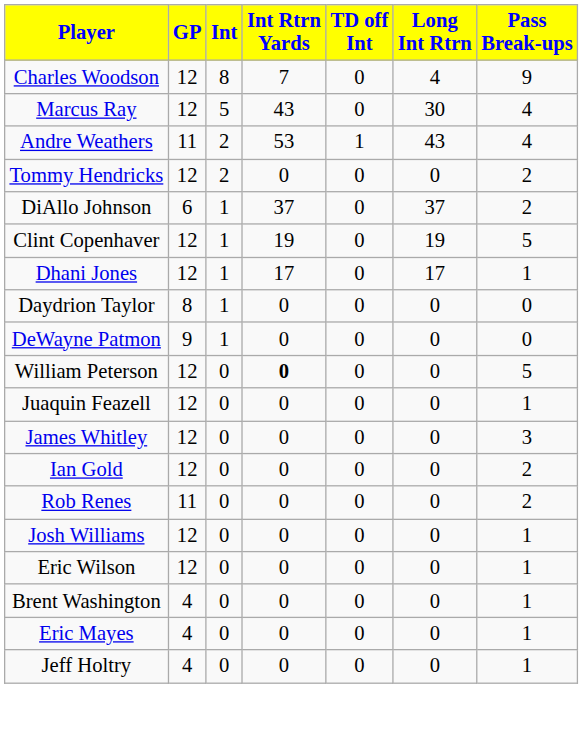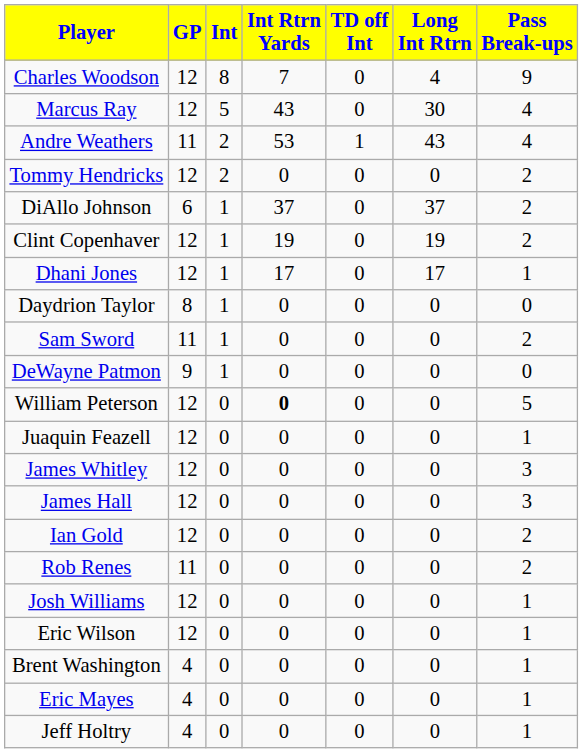 <table class="wikitable" style="text-align:center;">
 <tr>
 <th style="background:yellow; color:blue;">Player</th>
 <th style="background:yellow; color:blue;">GP</th>
 <th style="background:yellow; color:blue;">Int</th>
 <th style="background:yellow; color:blue;">Int Rtrn<br>Yards</th>
 <th style="background:yellow; color:blue;">TD off<br>Int</th>
 <th style="background:yellow; color:blue;">Long<br>Int Rtrn</th>
 <th style="background:yellow; color:blue;">Pass<br>Break-ups</th>
 </tr>
 <tr>
 <td><a href='#'>Charles Woodson</a></td>
 <td>12</td>
 <td>8</td>
 <td>7</td>
 <td>0</td>
 <td>4</td>
 <td>9</td>
 </tr>
 <tr>
 <td><a href='#'>Marcus Ray</a></td>
 <td>12</td>
 <td>5</td>
 <td>43</td>
 <td>0</td>
 <td>30</td>
 <td>4</td>
 </tr>
 <tr>
 <td><a href='#'>Andre Weathers</a></td>
 <td>11</td>
 <td>2</td>
 <td>53</td>
 <td>1</td>
 <td>43</td>
 <td>4</td>
 </tr>
 <tr>
 <td><a href='#'>Tommy Hendricks</a></td>
 <td>12</td>
 <td>2</td>
 <td>0</td>
 <td>0</td>
 <td>0</td>
 <td>2</td>
 </tr>
 <tr>
 <td>DiAllo Johnson</td>
 <td>6</td>
 <td>1</td>
 <td>37</td>
 <td>0</td>
 <td>37</td>
 <td>2</td>
 </tr>
 <tr>
 <td>Clint Copenhaver</td>
 <td>12</td>
 <td>1</td>
 <td>19</td>
 <td>0</td>
 <td>19</td>
-<td>5</td>
+<td>2</td>
 </tr>
 <tr>
 <td><a href='#'>Dhani Jones</a></td>
 <td>12</td>
 <td>1</td>
 <td>17</td>
 <td>0</td>
 <td>17</td>
 <td>1</td>
 </tr>
 <tr>
 <td>Daydrion Taylor</td>
 <td>8</td>
 <td>1</td>
 <td>0</td>
 <td>0</td>
 <td>0</td>
 <td>0</td>
+</tr>
+<tr>
+<td><a href='#'>Sam Sword</a></td>
+<td>11</td>
+<td>1</td>
+<td>0</td>
+<td>0</td>
+<td>0</td>
+<td>2</td>
 </tr>
 <tr>
 <td><a href='#'>DeWayne Patmon</a></td>
 <td>9</td>
 <td>1</td>
 <td>0</td>
 <td>0</td>
 <td>0</td>
 <td>0</td>
 </tr>
 <tr>
 <td>William Peterson</td>
 <td>12</td>
 <td>0</td>
 <td><strong>0</strong></td>
 <td>0</td>
 <td>0</td>
 <td>5</td>
 </tr>
 <tr>
 <td>Juaquin Feazell</td>
 <td>12</td>
 <td>0</td>
 <td>0</td>
 <td>0</td>
 <td>0</td>
 <td>1</td>
 </tr>
 <tr>
 <td><a href='#'>James Whitley</a></td>
+<td>12</td>
+<td>0</td>
+<td>0</td>
+<td>0</td>
+<td>0</td>
+<td>3</td>
+</tr>
+<tr>
+<td><a href='#'>James Hall</a></td>
 <td>12</td>
 <td>0</td>
 <td>0</td>
 <td>0</td>
 <td>0</td>
 <td>3</td>
 </tr>
 <tr>
 <td><a href='#'>Ian Gold</a></td>
 <td>12</td>
 <td>0</td>
 <td>0</td>
 <td>0</td>
 <td>0</td>
 <td>2</td>
 </tr>
 <tr>
 <td><a href='#'>Rob Renes</a></td>
 <td>11</td>
 <td>0</td>
 <td>0</td>
 <td>0</td>
 <td>0</td>
 <td>2</td>
 </tr>
 <tr>
 <td><a href='#'>Josh Williams</a></td>
 <td>12</td>
 <td>0</td>
 <td>0</td>
 <td>0</td>
 <td>0</td>
 <td>1</td>
 </tr>
 <tr>
 <td>Eric Wilson</td>
 <td>12</td>
 <td>0</td>
 <td>0</td>
 <td>0</td>
 <td>0</td>
 <td>1</td>
 </tr>
 <tr>
 <td>Brent Washington</td>
 <td>4</td>
 <td>0</td>
 <td>0</td>
 <td>0</td>
 <td>0</td>
 <td>1</td>
 </tr>
 <tr>
 <td><a href='#'>Eric Mayes</a></td>
 <td>4</td>
 <td>0</td>
 <td>0</td>
 <td>0</td>
 <td>0</td>
 <td>1</td>
 </tr>
 <tr>
 <td>Jeff Holtry</td>
 <td>4</td>
 <td>0</td>
 <td>0</td>
 <td>0</td>
 <td>0</td>
 <td>1</td>
 </tr>
 </table>
